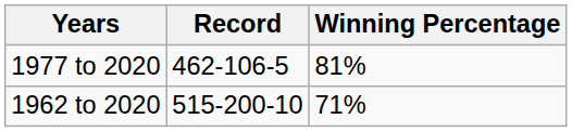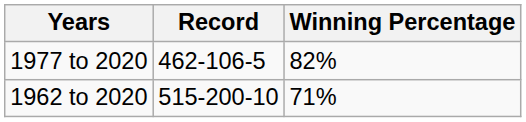 <table class="wikitable">
 <tr>
 <th>Years</th>
 <th>Record</th>
 <th>Winning Percentage</th>
 </tr>
 <tr>
 <td>1977 to 2020</td>
 <td>462-106-5</td>
-<td>81%</td>
+<td>82%</td>
 </tr>
 <tr>
 <td>1962 to 2020</td>
 <td>515-200-10</td>
 <td>71%</td>
 </tr>
 </table>
